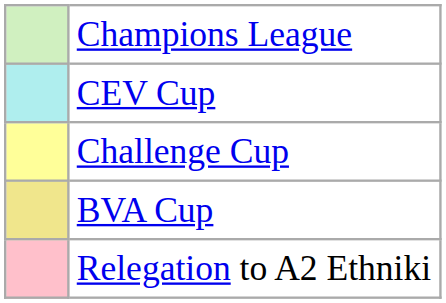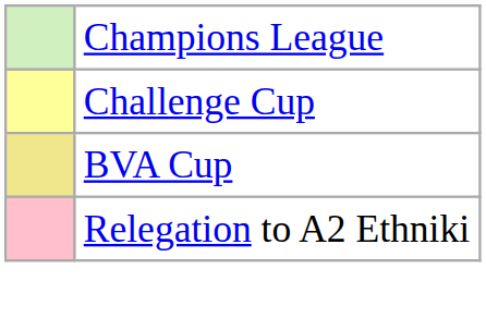 <table class="wikitable" style="font-size: 95%; text-align:center;">
 <tr>
 <td style="background: #D0F0C0;" width="20"></td>
 <td style="background:#ffffff; text-align:left"><a href='#'>Champions League</a></td>
-</tr>
-<tr>
-<td style="background: #afeeee;" width="20"></td>
-<td style="background:#ffffff; text-align:left"><a href='#'>CEV Cup</a></td>
 </tr>
 <tr>
 <td style="background: #FFFF99;" width="20"></td>
 <td style="background:#ffffff; text-align:left"><a href='#'>Challenge Cup</a></td>
 </tr>
 <tr>
 <td style="background: #F0e68c;" width="20"></td>
 <td style="background:#ffffff; text-align:left"><a href='#'>BVA Cup</a></td>
 </tr>
 <tr>
 <td style="background: #ffc0cb" width="20"></td>
 <td style="background:#ffffff; text-align:left"><a href='#'>Relegation</a> to A2 Ethniki</td>
 </tr>
 </table>
